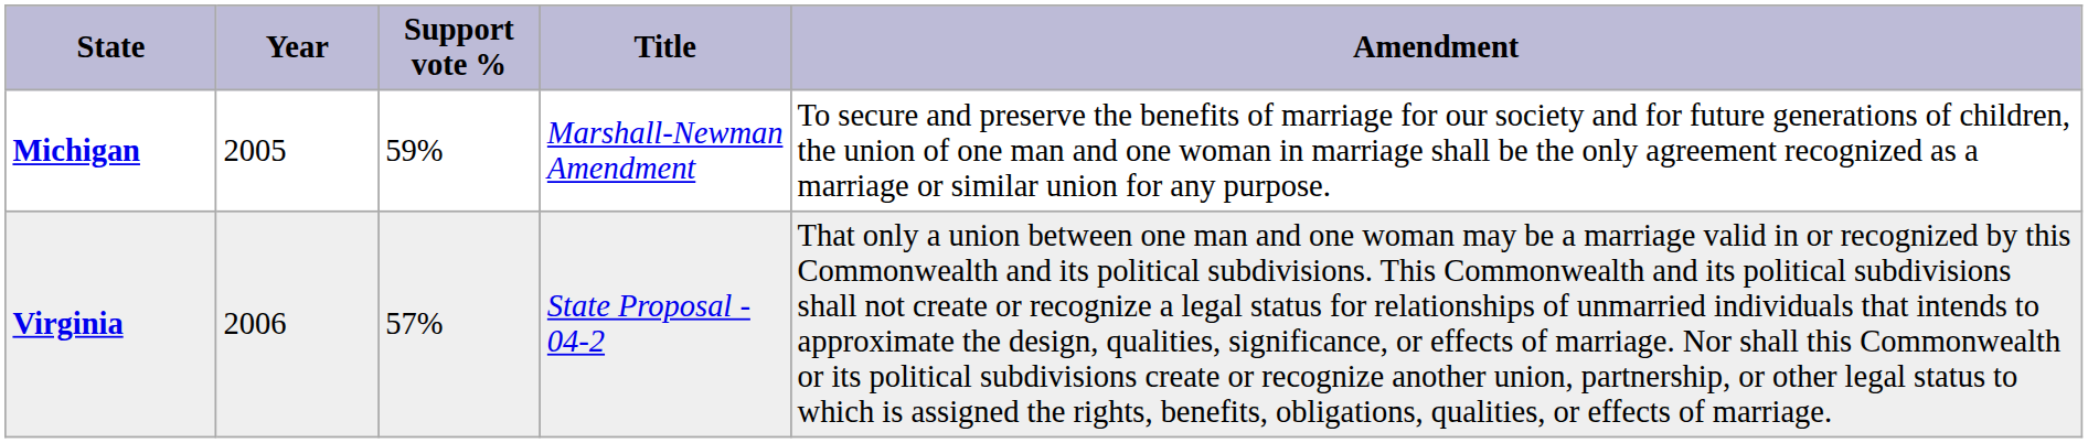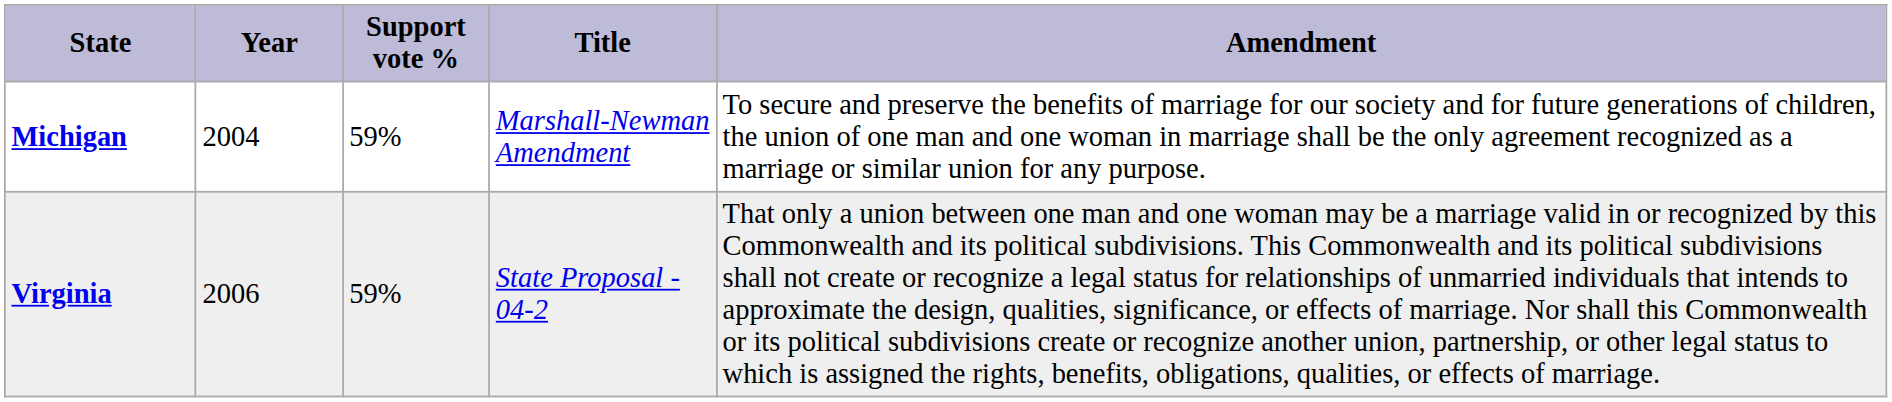 <table class="wikitable" border="0" style="border: 1px solid #999; background-color:#FFFFFF">
 <tr bgcolor=#BDBBD7>
 <td style="width:100px" align="center"><strong>State</strong></td>
 <td style="width:75px" align="center"><strong>Year</strong></td>
 <td style="width:75px" align="center"><strong>Support vote %</strong></td>
 <td style="width:120px" align="center"><strong>Title</strong></td>
 <td style="width:650px" align="center"><strong>Amendment</strong></td>
 </tr>
 <tr>
 <td><strong><a href='#'>Michigan</a></strong></td>
-<td>2005</td>
+<td>2004</td>
 <td>59%</td>
 <td><em><a href='#'>Marshall-Newman Amendment</a></em></td>
 <td>To secure and preserve the benefits of marriage for our society and for future generations of children, the union of one man and one woman in marriage shall be the only agreement recognized as a marriage or similar union for any purpose.</td>
 </tr>
 <tr bgcolor="#EFEFEF">
 <td><strong><a href='#'>Virginia</a></strong></td>
 <td>2006</td>
-<td>57%</td>
+<td>59%</td>
 <td><em><a href='#'>State Proposal - 04-2</a></em></td>
 <td>That only a union between one man and one woman may be a marriage valid in or recognized by this Commonwealth and its political subdivisions. This Commonwealth and its political subdivisions shall not create or recognize a legal status for relationships of unmarried individuals that intends to approximate the design, qualities, significance, or effects of marriage. Nor shall this Commonwealth or its political subdivisions create or recognize another union, partnership, or other legal status to which is assigned the rights, benefits, obligations, qualities, or effects of marriage.</td>
 </tr>
 </table>
